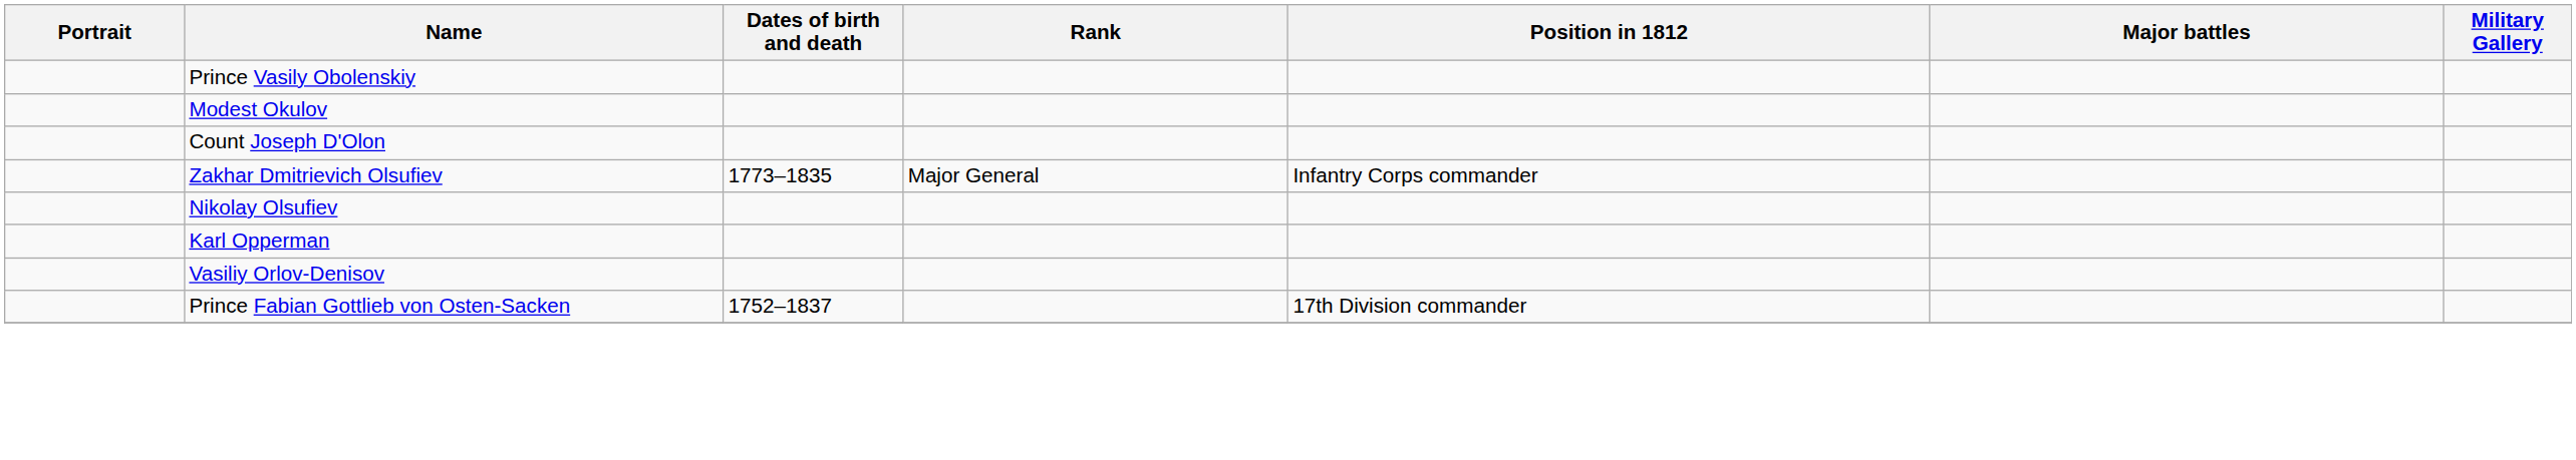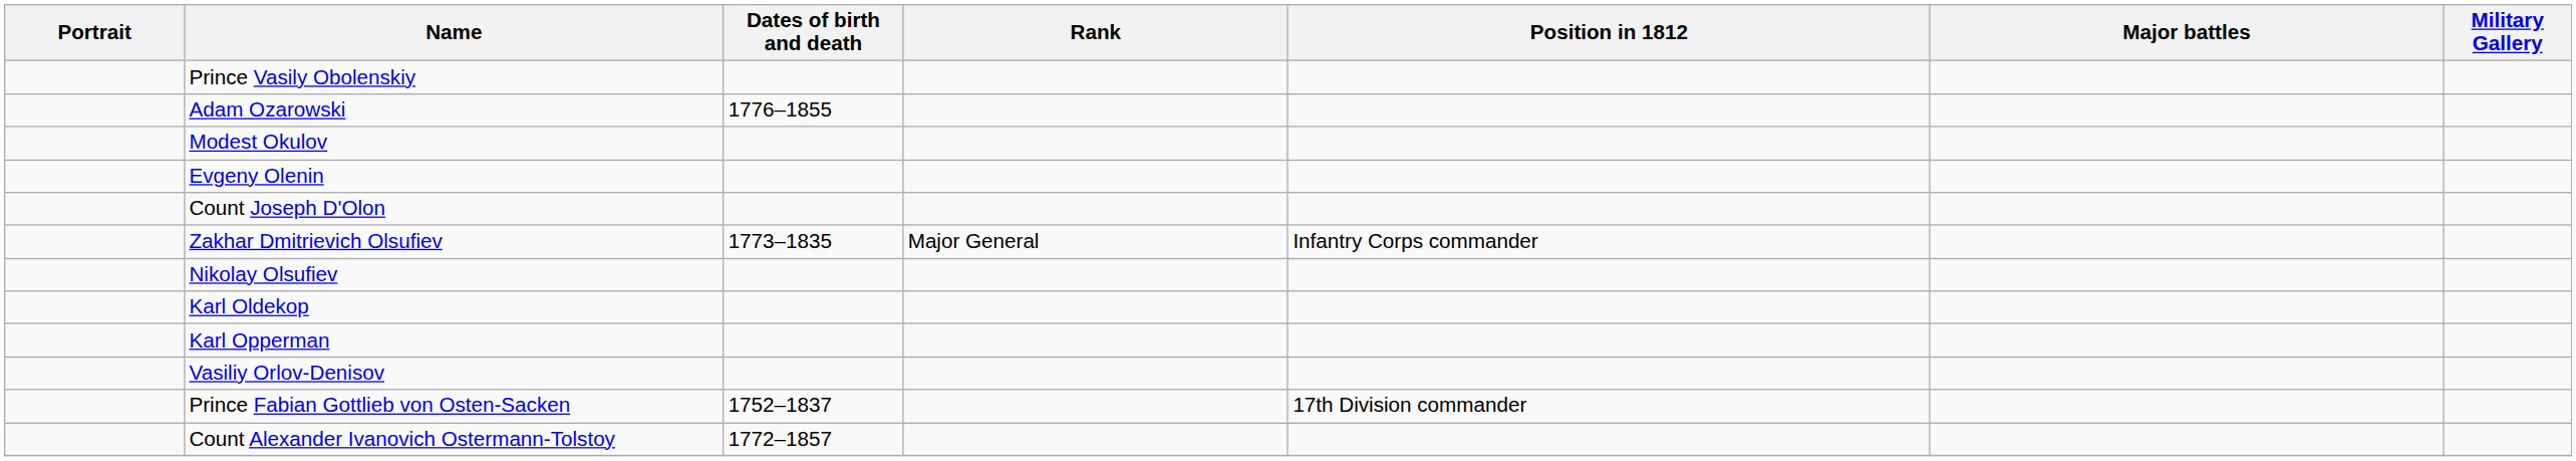 <table width=100% class="wikitable">
 <tr>
 <th width=7%>Portrait</th>
 <th width=21%>Name</th>
 <th width=7%>Dates of birth and death</th>
 <th width=15%>Rank</th>
 <th width=25%>Position in 1812</th>
 <th width=20%>Major battles</th>
 <th width=5%><a href='#'>Military Gallery</a></th>
 </tr>
 <tr>
 <td></td>
 <td>Prince <a href='#'>Vasily Obolenskiy</a></td>
 <td></td>
 <td></td>
 <td></td>
 <td></td>
 <td></td>
 </tr>
 <tr>
 <td></td>
+<td><a href='#'>Adam Ozarowski</a></td>
+<td>1776–1855</td>
+<td></td>
+<td></td>
+<td></td>
+<td></td>
+</tr>
+<tr>
+<td></td>
 <td><a href='#'>Modest Okulov</a></td>
+<td></td>
+<td></td>
+<td></td>
+<td></td>
+<td></td>
+</tr>
+<tr>
+<td></td>
+<td><a href='#'>Evgeny Olenin</a></td>
 <td></td>
 <td></td>
 <td></td>
 <td></td>
 <td></td>
 </tr>
 <tr>
 <td></td>
 <td>Count <a href='#'>Joseph D'Olon</a></td>
 <td></td>
 <td></td>
 <td></td>
 <td></td>
 <td></td>
 </tr>
 <tr>
 <td></td>
 <td><a href='#'>Zakhar Dmitrievich Olsufiev</a></td>
 <td>1773–1835</td>
 <td>Major General</td>
 <td>Infantry Corps commander</td>
 <td></td>
 <td></td>
 </tr>
 <tr>
 <td></td>
 <td><a href='#'>Nikolay Olsufiev</a></td>
 <td></td>
 <td></td>
 <td></td>
 <td></td>
 <td></td>
 </tr>
 <tr>
 <td></td>
+<td><a href='#'>Karl Oldekop</a></td>
+<td></td>
+<td></td>
+<td></td>
+<td></td>
+<td></td>
+</tr>
+<tr>
+<td></td>
 <td><a href='#'>Karl Opperman</a></td>
 <td></td>
 <td></td>
 <td></td>
 <td></td>
 <td></td>
 </tr>
 <tr>
 <td></td>
 <td><a href='#'>Vasiliy Orlov-Denisov</a></td>
 <td></td>
 <td></td>
 <td></td>
 <td></td>
 <td></td>
 </tr>
 <tr>
 <td></td>
 <td>Prince <a href='#'>Fabian Gottlieb von Osten-Sacken</a></td>
 <td>1752–1837</td>
 <td></td>
 <td>17th Division commander</td>
 <td></td>
 <td></td>
 </tr>
 <tr>
+<td></td>
+<td>Count <a href='#'>Alexander Ivanovich Ostermann-Tolstoy</a></td>
+<td>1772–1857</td>
+<td></td>
+<td></td>
+<td></td>
+<td></td>
+</tr>
+<tr>
 </tr>
 </table>
